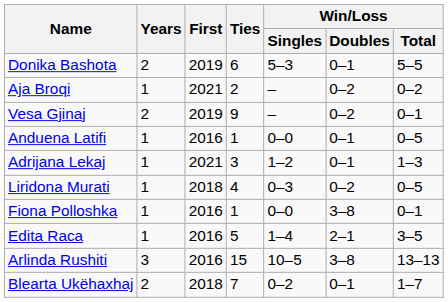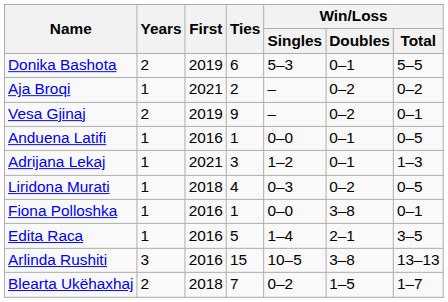 <table class="wikitable sortable">
 <tr align="center">
 <th rowspan="2">Name</th>
 <th rowspan="2">Years</th>
 <th rowspan="2">First</th>
 <th rowspan="2">Ties</th>
 <th colspan="3" class="unsortable">Win/Loss</th>
 </tr>
 <tr>
 <th>Singles</th>
 <th>Doubles</th>
 <th>Total</th>
 </tr>
 <tr>
 <td><a href='#'>Donika Bashota</a></td>
 <td>2</td>
 <td>2019</td>
 <td>6</td>
 <td>5–3</td>
 <td>0–1</td>
 <td>5–5</td>
 </tr>
 <tr>
 <td><a href='#'>Aja Broqi</a></td>
 <td>1</td>
 <td>2021</td>
 <td>2</td>
 <td>–</td>
 <td>0–2</td>
 <td>0–2</td>
 </tr>
 <tr>
 <td><a href='#'>Vesa Gjinaj</a></td>
 <td>2</td>
 <td>2019</td>
 <td>9</td>
 <td>–</td>
 <td>0–2</td>
 <td>0–1</td>
 </tr>
 <tr>
 <td><a href='#'>Anduena Latifi</a></td>
 <td>1</td>
 <td>2016</td>
 <td>1</td>
 <td>0–0</td>
 <td>0–1</td>
 <td>0–5</td>
 </tr>
 <tr>
 <td><a href='#'>Adrijana Lekaj</a></td>
 <td>1</td>
 <td>2021</td>
 <td>3</td>
 <td>1–2</td>
 <td>0–1</td>
 <td>1–3</td>
 </tr>
 <tr>
 <td><a href='#'>Liridona Murati</a></td>
 <td>1</td>
 <td>2018</td>
 <td>4</td>
 <td>0–3</td>
 <td>0–2</td>
 <td>0–5</td>
 </tr>
 <tr>
 <td><a href='#'>Fiona Polloshka</a></td>
 <td>1</td>
 <td>2016</td>
 <td>1</td>
 <td>0–0</td>
 <td>3–8</td>
 <td>0–1</td>
 </tr>
 <tr>
 <td><a href='#'>Edita Raca</a></td>
 <td>1</td>
 <td>2016</td>
 <td>5</td>
 <td>1–4</td>
 <td>2–1</td>
 <td>3–5</td>
 </tr>
 <tr>
 <td><a href='#'>Arlinda Rushiti</a></td>
 <td>3</td>
 <td>2016</td>
 <td>15</td>
 <td>10–5</td>
 <td>3–8</td>
 <td>13–13</td>
 </tr>
 <tr>
 <td><a href='#'>Blearta Ukëhaxhaj</a></td>
 <td>2</td>
 <td>2018</td>
 <td>7</td>
 <td>0–2</td>
-<td>0–1</td>
+<td>1–5</td>
 <td>1–7</td>
 </tr>
 </table>
